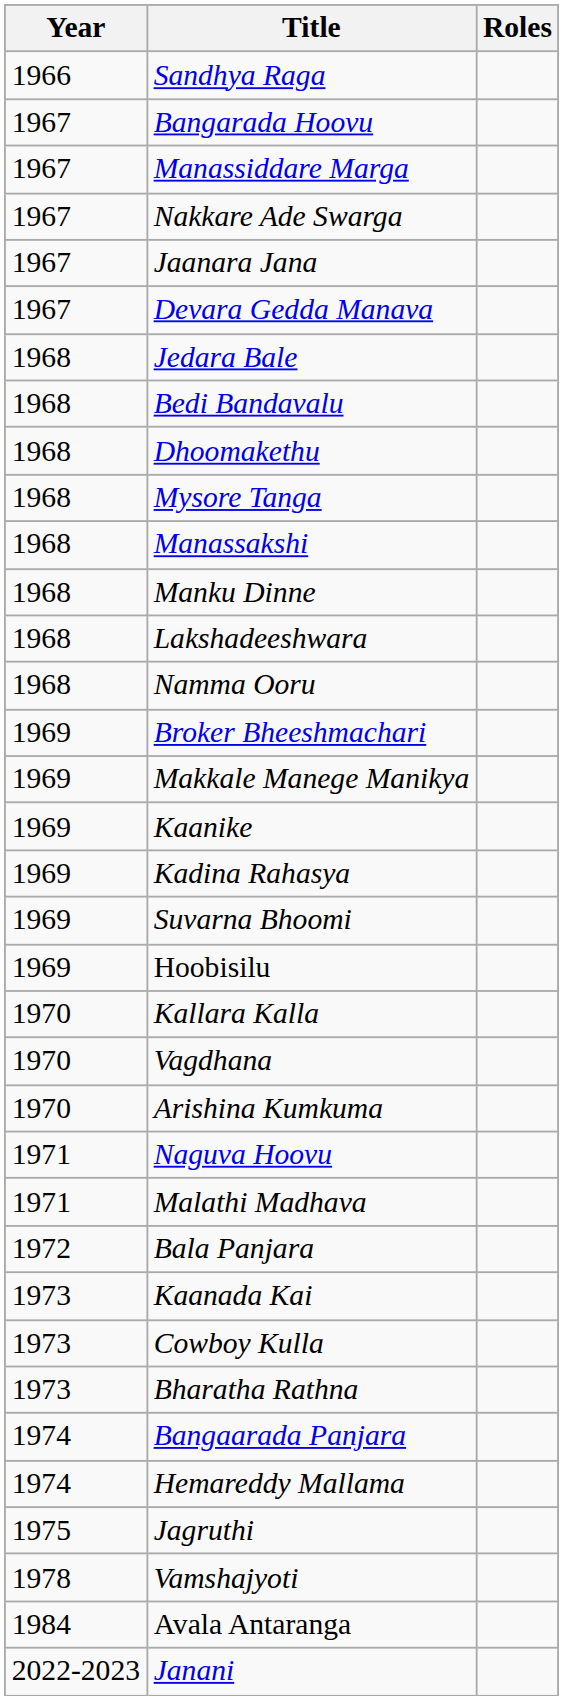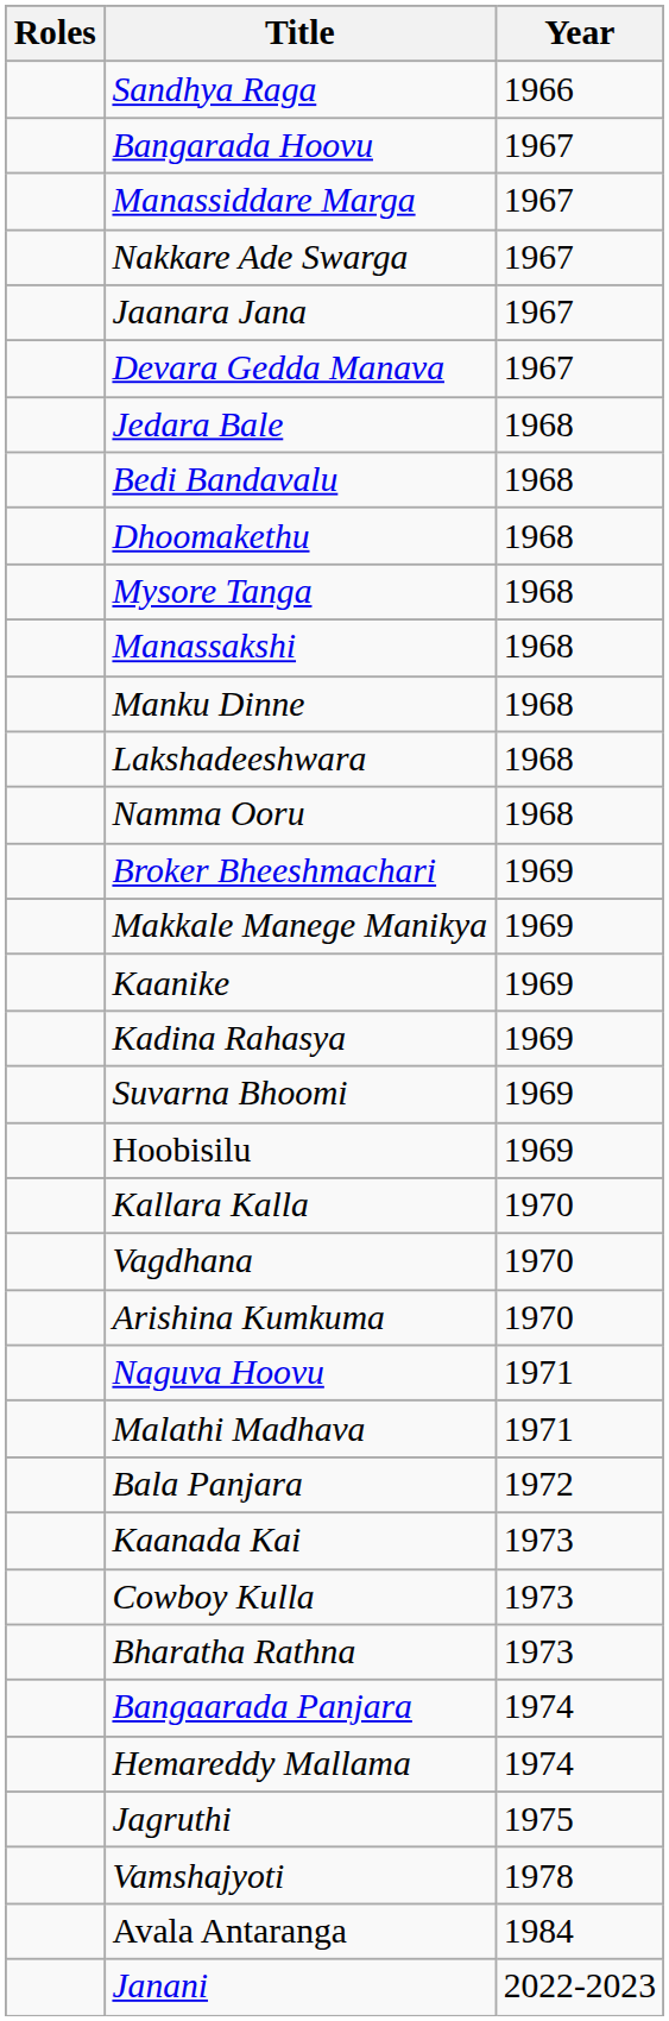 <table class="wikitable">
 <tr>
+<th>Roles</th>
+<th>Title</th>
 <th>Year</th>
-<th>Title</th>
-<th>Roles</th>
 </tr>
 <tr>
+<td></td>
+<td><em><a href='#'>Sandhya Raga</a></em></td>
 <td>1966</td>
-<td><em><a href='#'>Sandhya Raga</a></em></td>
-<td></td>
 </tr>
 <tr>
+<td></td>
+<td><em><a href='#'>Bangarada Hoovu</a></em></td>
 <td>1967</td>
-<td><em><a href='#'>Bangarada Hoovu</a></em></td>
-<td></td>
 </tr>
 <tr>
+<td></td>
+<td><em><a href='#'>Manassiddare Marga</a></em></td>
 <td>1967</td>
-<td><em><a href='#'>Manassiddare Marga</a></em></td>
-<td></td>
 </tr>
 <tr>
+<td></td>
+<td><em>Nakkare Ade Swarga</em></td>
 <td>1967</td>
-<td><em>Nakkare Ade Swarga</em></td>
-<td></td>
 </tr>
 <tr>
+<td></td>
+<td><em>Jaanara Jana</em></td>
 <td>1967</td>
-<td><em>Jaanara Jana</em></td>
-<td></td>
 </tr>
 <tr>
+<td></td>
+<td><em><a href='#'>Devara Gedda Manava</a></em></td>
 <td>1967</td>
-<td><em><a href='#'>Devara Gedda Manava</a></em></td>
-<td></td>
 </tr>
 <tr>
+<td></td>
+<td><em><a href='#'>Jedara Bale</a></em></td>
 <td>1968</td>
-<td><em><a href='#'>Jedara Bale</a></em></td>
-<td></td>
 </tr>
 <tr>
+<td></td>
+<td><em><a href='#'>Bedi Bandavalu</a></em></td>
 <td>1968</td>
-<td><em><a href='#'>Bedi Bandavalu</a></em></td>
-<td></td>
 </tr>
 <tr>
+<td></td>
+<td><em><a href='#'>Dhoomakethu</a></em></td>
 <td>1968</td>
-<td><em><a href='#'>Dhoomakethu</a></em></td>
-<td></td>
 </tr>
 <tr>
+<td></td>
+<td><em><a href='#'>Mysore Tanga</a></em></td>
 <td>1968</td>
-<td><em><a href='#'>Mysore Tanga</a></em></td>
-<td></td>
 </tr>
 <tr>
+<td></td>
+<td><em><a href='#'>Manassakshi</a></em></td>
 <td>1968</td>
-<td><em><a href='#'>Manassakshi</a></em></td>
-<td></td>
 </tr>
 <tr>
+<td></td>
+<td><em>Manku Dinne</em></td>
 <td>1968</td>
-<td><em>Manku Dinne</em></td>
-<td></td>
 </tr>
 <tr>
+<td></td>
+<td><em>Lakshadeeshwara</em></td>
 <td>1968</td>
-<td><em>Lakshadeeshwara</em></td>
-<td></td>
 </tr>
 <tr>
+<td></td>
+<td><em>Namma Ooru</em></td>
 <td>1968</td>
-<td><em>Namma Ooru</em></td>
-<td></td>
 </tr>
 <tr>
+<td></td>
+<td><em><a href='#'>Broker Bheeshmachari</a></em></td>
 <td>1969</td>
-<td><em><a href='#'>Broker Bheeshmachari</a></em></td>
-<td></td>
 </tr>
 <tr>
+<td></td>
+<td><em>Makkale Manege Manikya</em></td>
 <td>1969</td>
-<td><em>Makkale Manege Manikya</em></td>
-<td></td>
 </tr>
 <tr>
+<td></td>
+<td><em>Kaanike</em></td>
 <td>1969</td>
-<td><em>Kaanike</em></td>
-<td></td>
 </tr>
 <tr>
+<td></td>
+<td><em>Kadina Rahasya</em></td>
 <td>1969</td>
-<td><em>Kadina Rahasya</em></td>
-<td></td>
 </tr>
 <tr>
+<td></td>
+<td><em>Suvarna Bhoomi</em></td>
 <td>1969</td>
-<td><em>Suvarna Bhoomi</em></td>
-<td></td>
 </tr>
 <tr>
+<td></td>
+<td>Hoobisilu</td>
 <td>1969</td>
-<td>Hoobisilu</td>
-<td></td>
 </tr>
 <tr>
+<td></td>
+<td><em>Kallara Kalla</em></td>
 <td>1970</td>
-<td><em>Kallara Kalla</em></td>
-<td></td>
 </tr>
 <tr>
+<td></td>
+<td><em>Vagdhana</em></td>
 <td>1970</td>
-<td><em>Vagdhana</em></td>
-<td></td>
 </tr>
 <tr>
+<td></td>
+<td><em>Arishina Kumkuma</em></td>
 <td>1970</td>
-<td><em>Arishina Kumkuma</em></td>
-<td></td>
 </tr>
 <tr>
+<td></td>
+<td><em><a href='#'>Naguva Hoovu</a></em></td>
 <td>1971</td>
-<td><em><a href='#'>Naguva Hoovu</a></em></td>
-<td></td>
 </tr>
 <tr>
+<td></td>
+<td><em>Malathi Madhava</em></td>
 <td>1971</td>
-<td><em>Malathi Madhava</em></td>
-<td></td>
 </tr>
 <tr>
+<td></td>
+<td><em>Bala Panjara</em></td>
 <td>1972</td>
-<td><em>Bala Panjara</em></td>
-<td></td>
 </tr>
 <tr>
+<td></td>
+<td><em>Kaanada Kai</em></td>
 <td>1973</td>
-<td><em>Kaanada Kai</em></td>
-<td></td>
 </tr>
 <tr>
+<td></td>
+<td><em>Cowboy Kulla</em></td>
 <td>1973</td>
-<td><em>Cowboy Kulla</em></td>
-<td></td>
 </tr>
 <tr>
+<td></td>
+<td><em>Bharatha Rathna</em></td>
 <td>1973</td>
-<td><em>Bharatha Rathna</em></td>
-<td></td>
 </tr>
 <tr>
+<td></td>
+<td><em><a href='#'>Bangaarada Panjara</a></em></td>
 <td>1974</td>
-<td><em><a href='#'>Bangaarada Panjara</a></em></td>
-<td></td>
 </tr>
 <tr>
+<td></td>
+<td><em>Hemareddy Mallama</em></td>
 <td>1974</td>
-<td><em>Hemareddy Mallama</em></td>
-<td></td>
 </tr>
 <tr>
+<td></td>
+<td><em>Jagruthi</em></td>
 <td>1975</td>
-<td><em>Jagruthi</em></td>
-<td></td>
 </tr>
 <tr>
+<td></td>
+<td><em>Vamshajyoti</em></td>
 <td>1978</td>
-<td><em>Vamshajyoti</em></td>
-<td></td>
 </tr>
 <tr>
+<td></td>
+<td>Avala Antaranga</td>
 <td>1984</td>
-<td>Avala Antaranga</td>
-<td></td>
 </tr>
 <tr>
+<td></td>
+<td><em><a href='#'>Janani</a></em></td>
 <td>2022-2023</td>
-<td><em><a href='#'>Janani</a></em></td>
-<td></td>
 </tr>
 </table>
